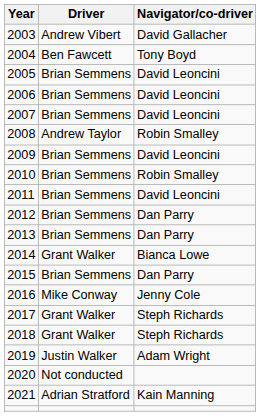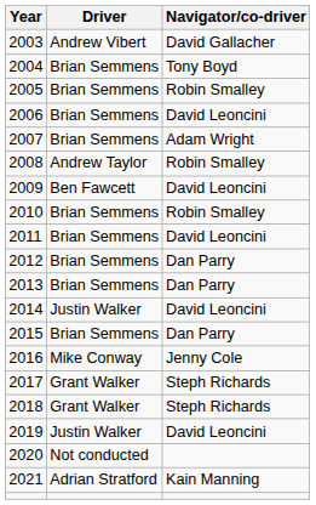 <table class="wikitable">
 <tr>
 <th>Year</th>
 <th>Driver</th>
 <th>Navigator/co-driver</th>
 </tr>
 <tr>
 <td>2003</td>
 <td>Andrew Vibert</td>
 <td>David Gallacher</td>
 </tr>
 <tr>
 <td>2004</td>
-<td>Ben Fawcett</td>
+<td>Brian Semmens</td>
 <td>Tony Boyd</td>
 </tr>
 <tr>
 <td>2005</td>
 <td>Brian Semmens</td>
-<td>David Leoncini</td>
+<td>Robin Smalley</td>
 </tr>
 <tr>
 <td>2006</td>
 <td>Brian Semmens</td>
 <td>David Leoncini</td>
 </tr>
 <tr>
 <td>2007</td>
 <td>Brian Semmens</td>
-<td>David Leoncini</td>
+<td>Adam Wright</td>
 </tr>
 <tr>
 <td>2008</td>
 <td>Andrew Taylor</td>
 <td>Robin Smalley</td>
 </tr>
 <tr>
 <td>2009</td>
-<td>Brian Semmens</td>
+<td>Ben Fawcett</td>
 <td>David Leoncini</td>
 </tr>
 <tr>
 <td>2010</td>
 <td>Brian Semmens</td>
 <td>Robin Smalley</td>
 </tr>
 <tr>
 <td>2011</td>
 <td>Brian Semmens</td>
 <td>David Leoncini</td>
 </tr>
 <tr>
 <td>2012</td>
 <td>Brian Semmens</td>
 <td>Dan Parry</td>
 </tr>
 <tr>
 <td>2013</td>
 <td>Brian Semmens</td>
 <td>Dan Parry</td>
 </tr>
 <tr>
 <td>2014</td>
-<td>Grant Walker</td>
-<td>Bianca Lowe</td>
+<td>Justin Walker</td>
+<td>David Leoncini</td>
 </tr>
 <tr>
 <td>2015</td>
 <td>Brian Semmens</td>
 <td>Dan Parry</td>
 </tr>
 <tr>
 <td>2016</td>
 <td>Mike Conway</td>
 <td>Jenny Cole</td>
 </tr>
 <tr>
 <td>2017</td>
 <td>Grant Walker</td>
 <td>Steph Richards</td>
 </tr>
 <tr>
 <td>2018</td>
 <td>Grant Walker</td>
 <td>Steph Richards</td>
 </tr>
 <tr>
 <td>2019</td>
 <td>Justin Walker</td>
-<td>Adam Wright</td>
+<td>David Leoncini</td>
 </tr>
 <tr>
 <td>2020</td>
 <td>Not conducted</td>
 <td></td>
 </tr>
 <tr>
 <td>2021</td>
 <td>Adrian Stratford</td>
 <td>Kain Manning</td>
 </tr>
 <tr>
 <td></td>
 <td></td>
 <td></td>
 </tr>
 </table>
